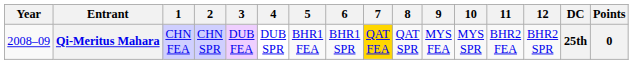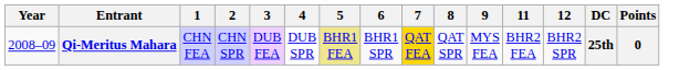 <table class="wikitable" style="text-align:center; font-size:85%">
 <tr>
 <th>Year</th>
 <th>Entrant</th>
 <th>1</th>
 <th>2</th>
 <th>3</th>
 <th>4</th>
 <th>5</th>
 <th>6</th>
 <th>7</th>
 <th>8</th>
 <th>9</th>
-<th>10</th>
 <th>11</th>
 <th>12</th>
 <th>DC</th>
 <th>Points</th>
 </tr>
 <tr>
 <td nowrap><a href='#'>2008–09</a></td>
 <th nowrap><a href='#'>Qi-Meritus Mahara</a></th>
 <td style="background:#CFCFFF;"><a href='#'>CHN<br>FEA</a><br></td>
 <td style="background:#CFCFFF;"><a href='#'>CHN<br>SPR</a><br></td>
 <td style="background:#EFCFFF;"><a href='#'>DUB<br>FEA</a><br></td>
 <td style="background:#FFFFFF;"><a href='#'>DUB<br>SPR</a><br></td>
-<td><a href='#'>BHR1<br>FEA</a></td>
+<td style="background: khaki;"><a href='#'>BHR1<br>FEA</a></td>
 <td><a href='#'>BHR1<br>SPR</a></td>
 <td style="background: gold;"><a href='#'>QAT<br>FEA</a></td>
 <td><a href='#'>QAT<br>SPR</a></td>
 <td><a href='#'>MYS<br>FEA</a></td>
-<td><a href='#'>MYS<br>SPR</a></td>
 <td><a href='#'>BHR2<br>FEA</a></td>
 <td><a href='#'>BHR2<br>SPR</a></td>
 <th>25th</th>
 <th>0</th>
 </tr>
 </table>
